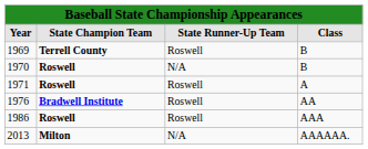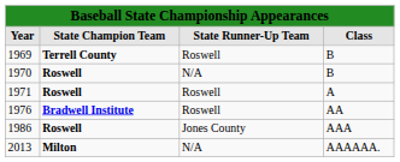 <table class="wikitable" width=60%>
 <tr>
 <td colspan = 7 align=center bgcolor="#228b22"><span><big><strong>Baseball State Championship Appearances</strong></big></span></td>
 </tr>
 <tr>
 <td align = center bgcolor="#e5e5e5"><strong>Year</strong></td>
 <td colspan = 1 align=center bgcolor="#e5e5e5"><strong>State Champion Team</strong></td>
 <td colspan = 1 align=center bgcolor="#e5e5e5"><strong>State Runner-Up Team</strong></td>
 <td colspan = 1 align=center bgcolor="#e5e5e5"><strong>Class</strong></td>
 </tr>
 <tr>
 <td>1969</td>
 <td><strong>Terrell County</strong></td>
 <td>Roswell</td>
 <td>B</td>
 </tr>
 <tr>
 <td>1970</td>
 <td><strong>Roswell</strong></td>
 <td>N/A</td>
 <td>B</td>
 </tr>
 <tr>
 <td>1971</td>
 <td><strong>Roswell</strong></td>
 <td>Roswell</td>
 <td>A</td>
 </tr>
 <tr>
 <td>1976</td>
 <td><strong><a href='#'>Bradwell Institute</a></strong></td>
 <td>Roswell</td>
 <td>AA</td>
 </tr>
 <tr>
 <td>1986</td>
 <td><strong>Roswell</strong></td>
-<td>Roswell</td>
+<td>Jones County</td>
 <td>AAA</td>
 </tr>
 <tr>
 <td>2013</td>
 <td><strong>Milton</strong></td>
 <td>N/A</td>
 <td>AAAAAA.</td>
 </tr>
 </table>
